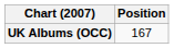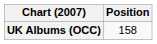 <table class="wikitable plainrowheaders" style="text-align:center;">
 <tr>
 <th scope="column">Chart (2007)</th>
 <th scope="column">Position</th>
 </tr>
 <tr>
 <th scope="row">UK Albums (OCC)</th>
-<td>167</td>
+<td>158</td>
 </tr>
 </table>
